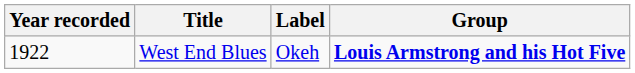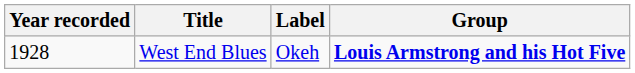 <table class=wikitable>
 <tr>
 <th>Year recorded</th>
 <th>Title</th>
 <th>Label</th>
 <th>Group</th>
 </tr>
 <tr>
-<td>1922</td>
+<td>1928</td>
 <td><a href='#'>West End Blues</a></td>
 <td><a href='#'>Okeh</a></td>
 <td><strong><a href='#'>Louis Armstrong and his Hot Five</a></strong></td>
 </tr>
 </table>
